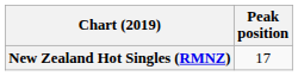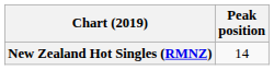 <table class="wikitable plainrowheaders" style="text-align:center">
 <tr>
 <th scope="col">Chart (2019)</th>
 <th scope="col">Peak<br>position</th>
 </tr>
 <tr>
 <th scope="row">New Zealand Hot Singles (<a href='#'>RMNZ</a>)</th>
-<td>17</td>
+<td>14</td>
 </tr>
 </table>
